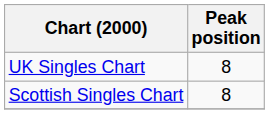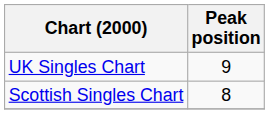 <table class="wikitable sortable">
 <tr>
 <th>Chart (2000)</th>
 <th>Peak<br>position</th>
 </tr>
 <tr>
 <td><a href='#'>UK Singles Chart</a></td>
-<td align="center">8</td>
+<td align="center">9</td>
 </tr>
 <tr>
 <td><a href='#'>Scottish Singles Chart</a></td>
 <td align="center">8</td>
 </tr>
 <tr>
 </tr>
 </table>
